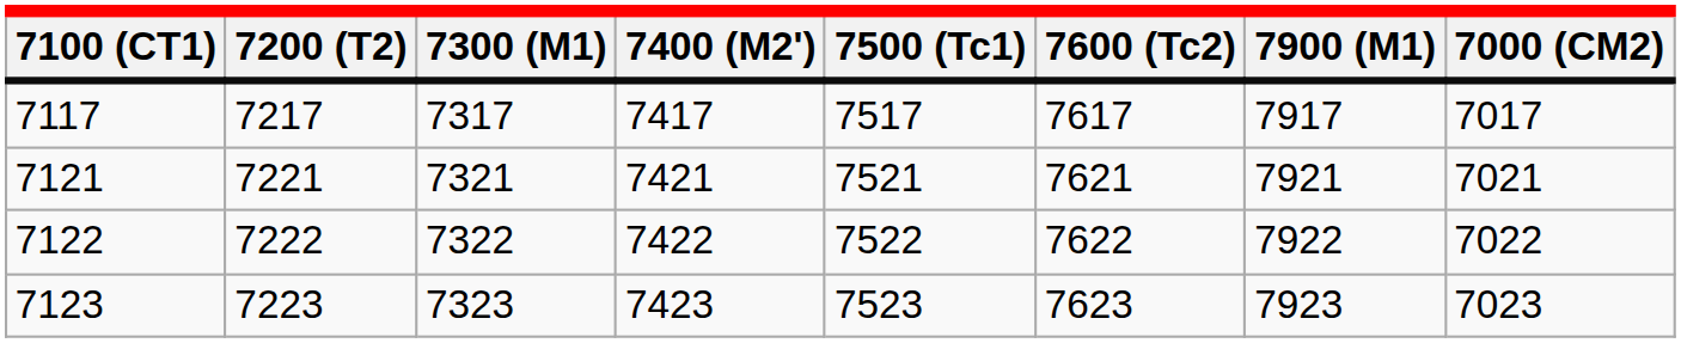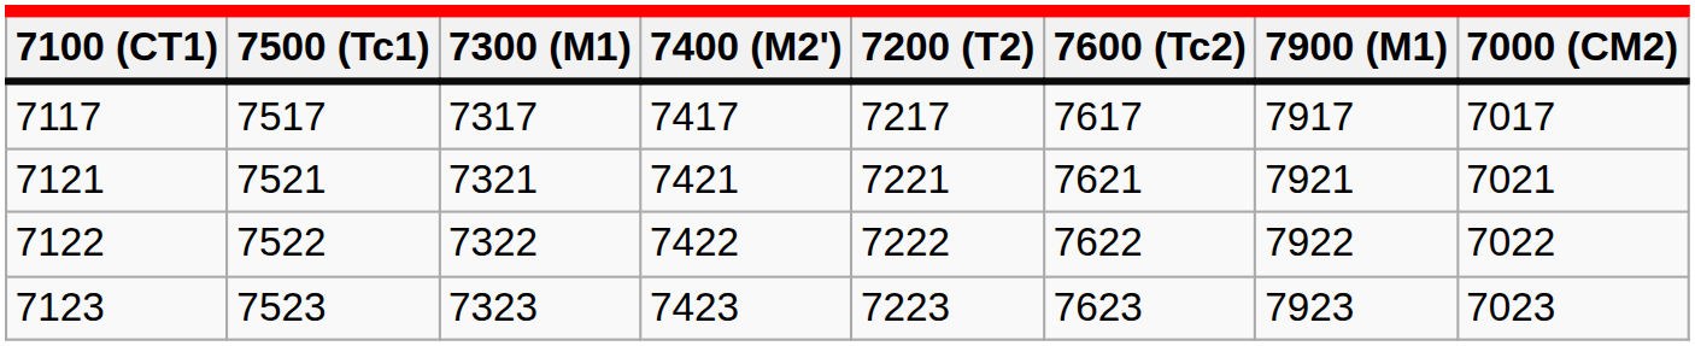 <table class="wikitable">
 <tr style="border-top:solid 5px #ff0000;">
 <th>7100 (CT1)</th>
-<th>7200 (T2)</th>
+<th>7500 (Tc1)</th>
 <th>7300 (M1)</th>
 <th>7400 (M2')</th>
-<th>7500 (Tc1)</th>
+<th>7200 (T2)</th>
 <th>7600 (Tc2)</th>
 <th>7900 (M1)</th>
 <th>7000 (CM2)</th>
 </tr>
 <tr style="border-top:solid 3px #0b0b0b;">
 <td>7117</td>
-<td>7217</td>
+<td>7517</td>
 <td>7317</td>
 <td>7417</td>
-<td>7517</td>
+<td>7217</td>
 <td>7617</td>
 <td>7917</td>
 <td>7017</td>
 </tr>
 <tr>
 <td>7121</td>
-<td>7221</td>
+<td>7521</td>
 <td>7321</td>
 <td>7421</td>
-<td>7521</td>
+<td>7221</td>
 <td>7621</td>
 <td>7921</td>
 <td>7021</td>
 </tr>
 <tr>
 <td>7122</td>
-<td>7222</td>
+<td>7522</td>
 <td>7322</td>
 <td>7422</td>
-<td>7522</td>
+<td>7222</td>
 <td>7622</td>
 <td>7922</td>
 <td>7022</td>
 </tr>
 <tr>
 <td>7123</td>
-<td>7223</td>
+<td>7523</td>
 <td>7323</td>
 <td>7423</td>
-<td>7523</td>
+<td>7223</td>
 <td>7623</td>
 <td>7923</td>
 <td>7023</td>
 </tr>
 </table>
